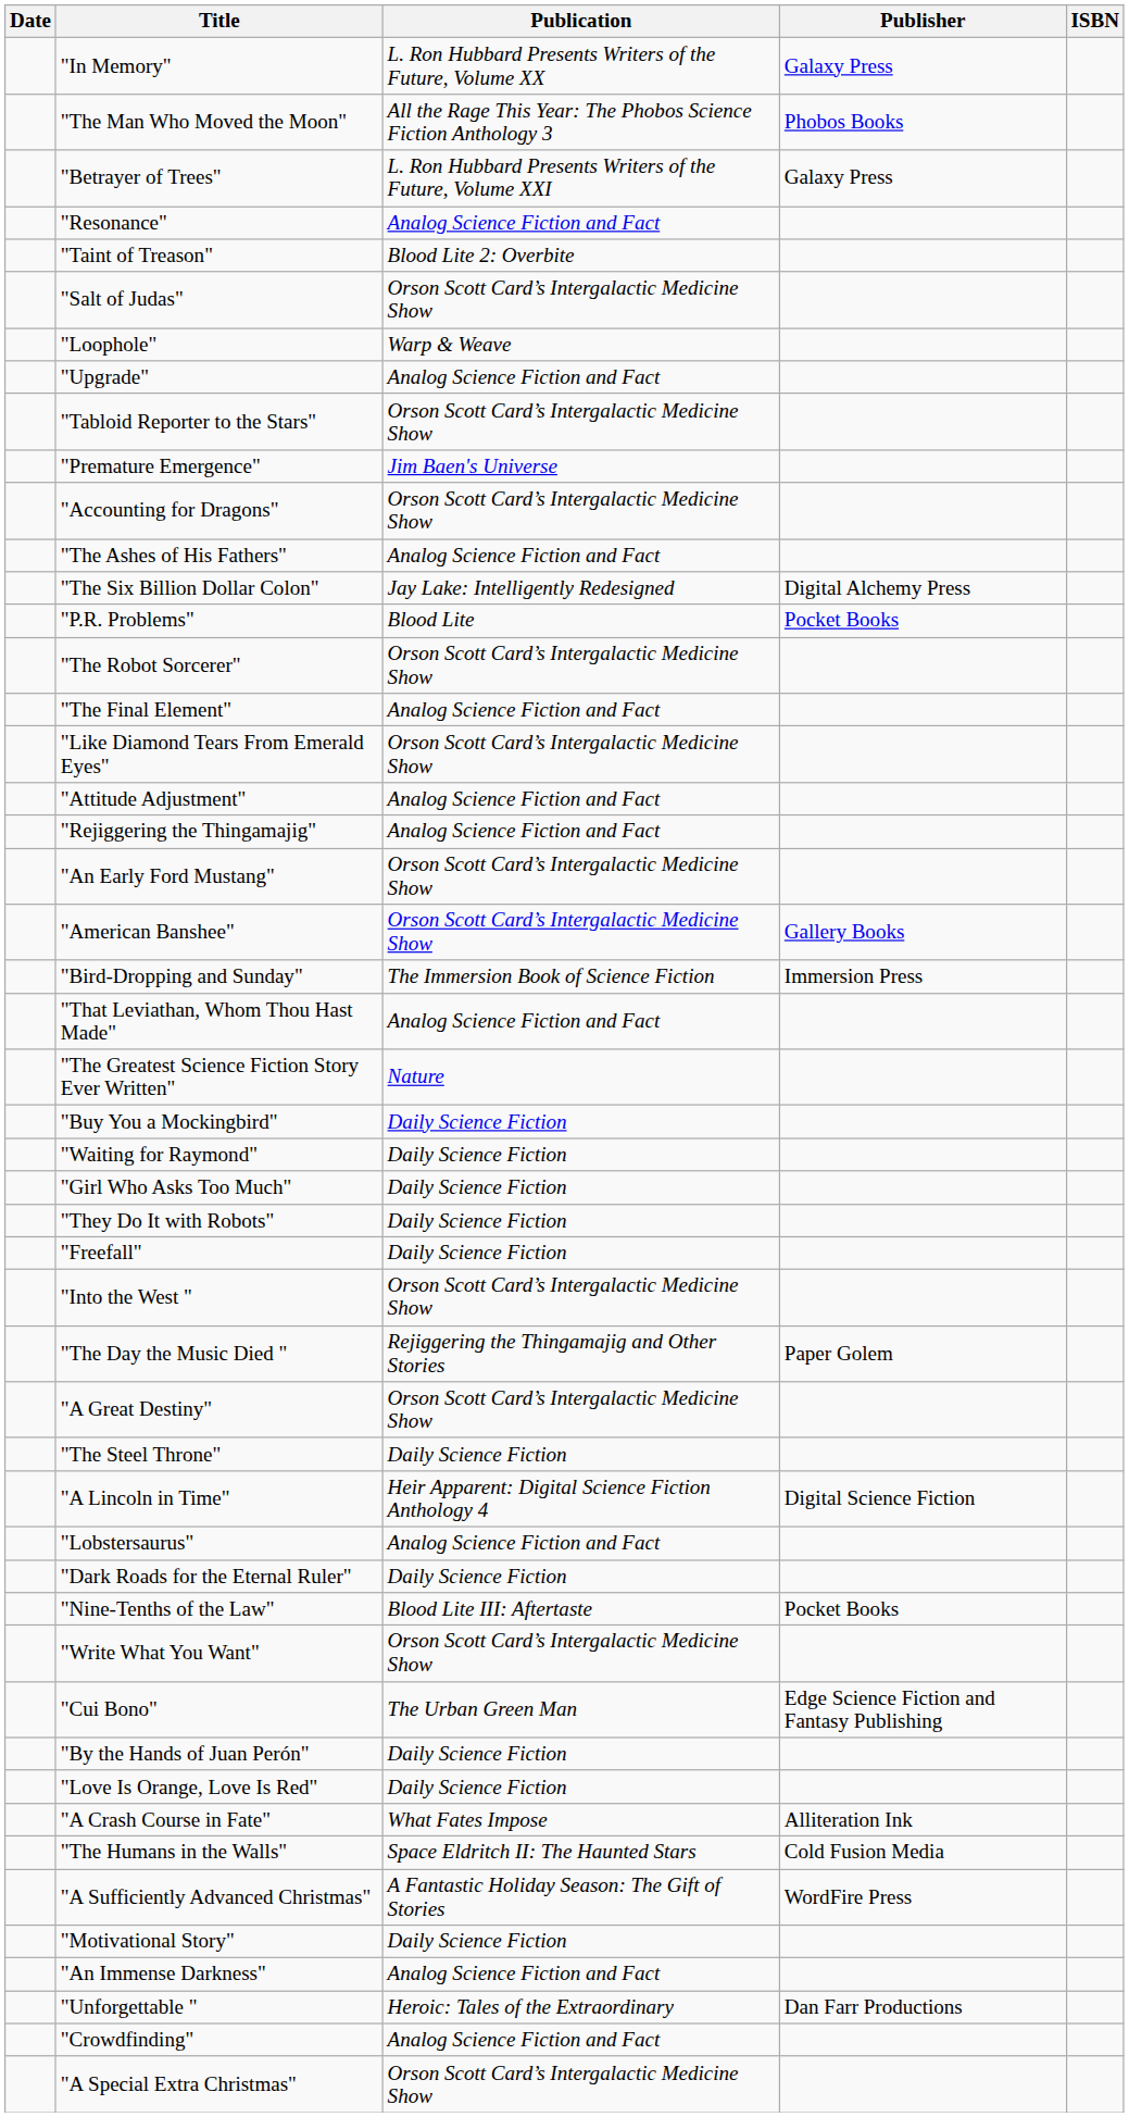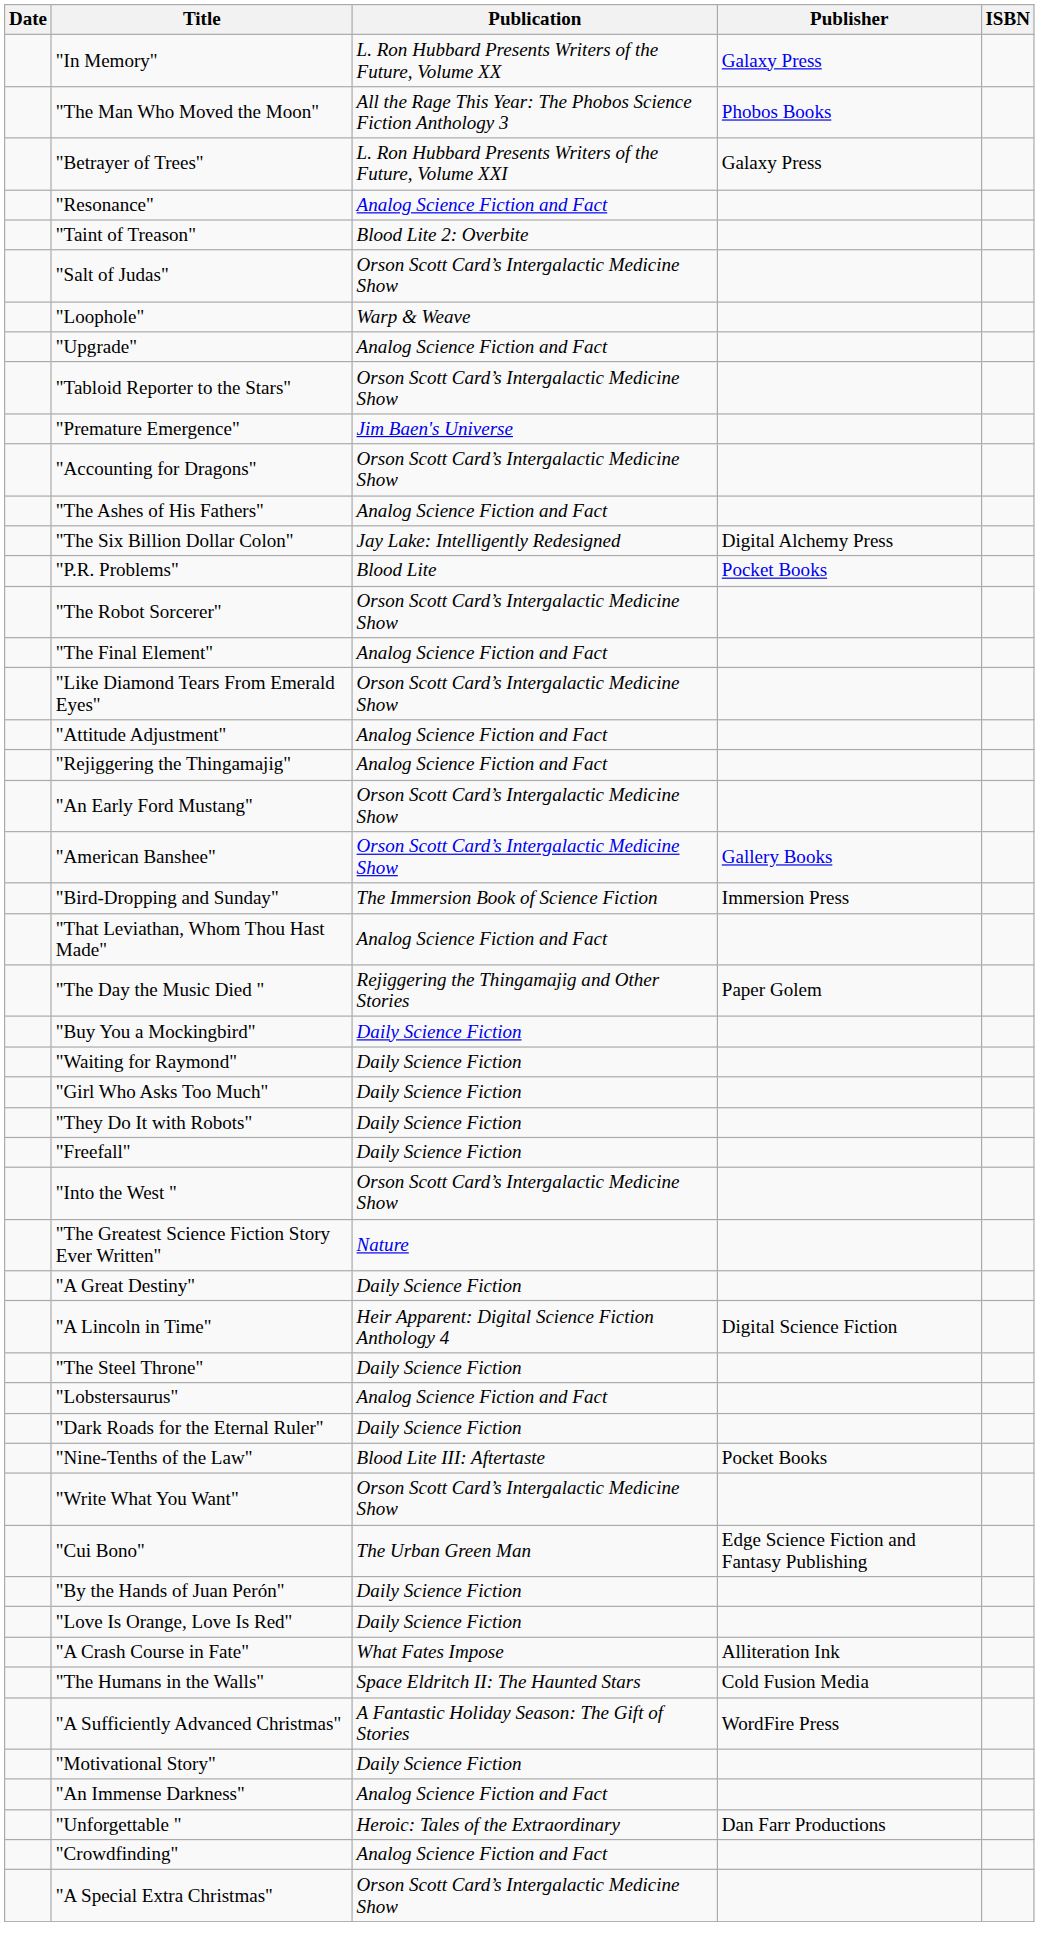 <table class="wikitable sortable" id="stripe" style="width: 98%;">
 <tr>
 <th>Date</th>
 <th>Title</th>
 <th>Publication</th>
 <th>Publisher</th>
 <th>ISBN<br></th>
 </tr>
 <tr>
 <td></td>
 <td>"In Memory"</td>
 <td><em>L. Ron Hubbard Presents Writers of the Future, Volume XX</em></td>
 <td><a href='#'>Galaxy Press</a></td>
 <td></td>
 </tr>
 <tr>
 <td></td>
 <td>"The Man Who Moved the Moon"</td>
 <td><em>All the Rage This Year: The Phobos Science Fiction Anthology 3</em></td>
 <td><a href='#'>Phobos Books</a></td>
 <td></td>
 </tr>
 <tr>
 <td></td>
 <td>"Betrayer of Trees"</td>
 <td><em>L. Ron Hubbard Presents Writers of the Future, Volume XXI</em></td>
 <td>Galaxy Press</td>
 <td></td>
 </tr>
 <tr>
 <td></td>
 <td>"Resonance"</td>
 <td><em><a href='#'>Analog Science Fiction and Fact</a></em></td>
 <td> </td>
 <td> </td>
 </tr>
 <tr>
 <td></td>
 <td>"Taint of Treason"</td>
 <td><em>Blood Lite 2: Overbite</em></td>
 <td> </td>
 <td> </td>
 </tr>
 <tr>
 <td></td>
 <td>"Salt of Judas"</td>
 <td><em>Orson Scott Card’s Intergalactic Medicine Show</em></td>
 <td> </td>
 <td> </td>
 </tr>
 <tr>
 <td></td>
 <td>"Loophole"</td>
 <td><em>Warp & Weave</em></td>
 <td> </td>
 <td> </td>
 </tr>
 <tr>
 <td></td>
 <td>"Upgrade"</td>
 <td><em>Analog Science Fiction and Fact</em></td>
 <td> </td>
 <td> </td>
 </tr>
 <tr>
 <td></td>
 <td>"Tabloid Reporter to the Stars"</td>
 <td><em>Orson Scott Card’s Intergalactic Medicine Show</em></td>
 <td> </td>
 <td> </td>
 </tr>
 <tr>
 <td></td>
 <td>"Premature Emergence"</td>
 <td><em><a href='#'>Jim Baen's Universe</a></em></td>
 <td> </td>
 <td> </td>
 </tr>
 <tr>
 <td></td>
 <td>"Accounting for Dragons"</td>
 <td><em>Orson Scott Card’s Intergalactic Medicine Show</em></td>
 <td> </td>
 <td> </td>
 </tr>
 <tr>
 <td></td>
 <td>"The Ashes of His Fathers"</td>
 <td><em>Analog Science Fiction and Fact</em></td>
 <td> </td>
 <td> </td>
 </tr>
 <tr>
 <td></td>
 <td>"The Six Billion Dollar Colon"</td>
 <td><em>Jay Lake: Intelligently Redesigned</em></td>
 <td>Digital Alchemy Press</td>
 <td> </td>
 </tr>
 <tr>
 <td></td>
 <td>"P.R. Problems"</td>
 <td><em>Blood Lite</em></td>
 <td><a href='#'>Pocket Books</a></td>
 <td></td>
 </tr>
 <tr>
 <td></td>
 <td>"The Robot Sorcerer"</td>
 <td><em>Orson Scott Card’s Intergalactic Medicine Show</em></td>
 <td> </td>
 <td> </td>
 </tr>
 <tr>
 <td></td>
 <td>"The Final Element"</td>
 <td><em>Analog Science Fiction and Fact</em></td>
 <td> </td>
 <td> </td>
 </tr>
 <tr>
 <td></td>
 <td>"Like Diamond Tears From Emerald Eyes"</td>
 <td><em>Orson Scott Card’s Intergalactic Medicine Show</em></td>
 <td> </td>
 <td> </td>
 </tr>
 <tr>
 <td></td>
 <td>"Attitude Adjustment"</td>
 <td><em>Analog Science Fiction and Fact</em></td>
 <td> </td>
 <td> </td>
 </tr>
 <tr>
 <td></td>
 <td>"Rejiggering the Thingamajig"</td>
 <td><em>Analog Science Fiction and Fact</em></td>
 <td> </td>
 <td> </td>
 </tr>
 <tr>
 <td></td>
 <td>"An Early Ford Mustang"</td>
 <td><em>Orson Scott Card’s Intergalactic Medicine Show</em></td>
 <td> </td>
 <td> </td>
 </tr>
 <tr>
 <td></td>
 <td>"American Banshee"</td>
 <td><em><a href='#'>Orson Scott Card’s Intergalactic Medicine Show</a></em></td>
 <td><a href='#'>Gallery Books</a></td>
 <td></td>
 </tr>
 <tr>
 <td></td>
 <td>"Bird-Dropping and Sunday"</td>
 <td><em>The Immersion Book of Science Fiction</em></td>
 <td>Immersion Press</td>
 <td></td>
 </tr>
 <tr>
 <td></td>
 <td>"That Leviathan, Whom Thou Hast Made"</td>
 <td><em>Analog Science Fiction and Fact</em></td>
 <td> </td>
 <td> </td>
 </tr>
 <tr>
 <td></td>
-<td>"The Greatest Science Fiction Story Ever Written"</td>
-<td><em><a href='#'>Nature</a></em></td>
-<td> </td>
-<td> </td>
+<td>"The Day the Music Died "</td>
+<td><em>Rejiggering the Thingamajig and Other Stories</em></td>
+<td>Paper Golem</td>
+<td></td>
 </tr>
 <tr>
 <td></td>
 <td>"Buy You a Mockingbird"</td>
 <td><em><a href='#'>Daily Science Fiction</a></em></td>
 <td> </td>
 <td> </td>
 </tr>
 <tr>
 <td></td>
 <td>"Waiting for Raymond"</td>
 <td><em>Daily Science Fiction</em></td>
 <td> </td>
 <td> </td>
 </tr>
 <tr>
 <td></td>
 <td>"Girl Who Asks Too Much"</td>
 <td><em>Daily Science Fiction</em></td>
 <td> </td>
 <td> </td>
 </tr>
 <tr>
 <td></td>
 <td>"They Do It with Robots"</td>
 <td><em>Daily Science Fiction</em></td>
 <td> </td>
 <td> </td>
 </tr>
 <tr>
 <td></td>
 <td>"Freefall"</td>
 <td><em>Daily Science Fiction</em></td>
 <td> </td>
 <td> </td>
 </tr>
 <tr>
 <td></td>
 <td>"Into the West "</td>
 <td><em>Orson Scott Card’s Intergalactic Medicine Show</em></td>
 <td> </td>
 <td> </td>
 </tr>
 <tr>
 <td></td>
-<td>"The Day the Music Died "</td>
-<td><em>Rejiggering the Thingamajig and Other Stories</em></td>
-<td>Paper Golem</td>
-<td></td>
-</tr>
-<tr>
-<td></td>
-<td>"A Great Destiny"</td>
-<td><em>Orson Scott Card’s Intergalactic Medicine Show</em></td>
+<td>"The Greatest Science Fiction Story Ever Written"</td>
+<td><em><a href='#'>Nature</a></em></td>
 <td> </td>
 <td> </td>
 </tr>
 <tr>
 <td></td>
-<td>"The Steel Throne"</td>
+<td>"A Great Destiny"</td>
 <td><em>Daily Science Fiction</em></td>
 <td> </td>
 <td> </td>
 </tr>
 <tr>
 <td></td>
 <td>"A Lincoln in Time"</td>
 <td><em>Heir Apparent: Digital Science Fiction Anthology 4</em></td>
 <td>Digital Science Fiction</td>
+<td> </td>
+</tr>
+<tr>
+<td></td>
+<td>"The Steel Throne"</td>
+<td><em>Daily Science Fiction</em></td>
+<td> </td>
 <td> </td>
 </tr>
 <tr>
 <td></td>
 <td>"Lobstersaurus"</td>
 <td><em>Analog Science Fiction and Fact</em></td>
 <td> </td>
 <td> </td>
 </tr>
 <tr>
 <td></td>
 <td>"Dark Roads for the Eternal Ruler"</td>
 <td><em>Daily Science Fiction</em></td>
 <td> </td>
 <td> </td>
 </tr>
 <tr>
 <td></td>
 <td>"Nine-Tenths of the Law"</td>
 <td><em>Blood Lite III: Aftertaste</em></td>
 <td>Pocket Books</td>
 <td></td>
 </tr>
 <tr>
 <td></td>
 <td>"Write What You Want"</td>
 <td><em>Orson Scott Card’s Intergalactic Medicine Show</em></td>
 <td> </td>
 <td> </td>
 </tr>
 <tr>
 <td></td>
 <td>"Cui Bono"</td>
 <td><em>The Urban Green Man</em></td>
 <td>Edge Science Fiction and Fantasy Publishing</td>
 <td></td>
 </tr>
 <tr>
 <td></td>
 <td>"By the Hands of Juan Perón"</td>
 <td><em>Daily Science Fiction</em></td>
 <td> </td>
 <td> </td>
 </tr>
 <tr>
 <td></td>
 <td>"Love Is Orange, Love Is Red"</td>
 <td><em>Daily Science Fiction</em></td>
 <td> </td>
 <td> </td>
 </tr>
 <tr>
 <td></td>
 <td>"A Crash Course in Fate"</td>
 <td><em>What Fates Impose</em></td>
 <td>Alliteration Ink</td>
 <td></td>
 </tr>
 <tr>
 <td></td>
 <td>"The Humans in the Walls"</td>
 <td><em>Space Eldritch II: The Haunted Stars</em></td>
 <td>Cold Fusion Media</td>
 <td></td>
 </tr>
 <tr>
 <td></td>
 <td>"A Sufficiently Advanced Christmas"</td>
 <td><em>A Fantastic Holiday Season: The Gift of Stories</em></td>
 <td>WordFire Press</td>
 <td></td>
 </tr>
 <tr>
 <td></td>
 <td>"Motivational Story"</td>
 <td><em>Daily Science Fiction</em></td>
 <td> </td>
 <td> </td>
 </tr>
 <tr>
 <td></td>
 <td>"An Immense Darkness"</td>
 <td><em>Analog Science Fiction and Fact</em></td>
 <td> </td>
 <td> </td>
 </tr>
 <tr>
 <td></td>
 <td>"Unforgettable "</td>
 <td><em>Heroic: Tales of the Extraordinary</em></td>
 <td>Dan Farr Productions</td>
 <td></td>
 </tr>
 <tr>
 <td></td>
 <td>"Crowdfinding"</td>
 <td><em>Analog Science Fiction and Fact</em></td>
 <td> </td>
 <td> </td>
 </tr>
 <tr>
 <td></td>
 <td>"A Special Extra Christmas"</td>
 <td><em>Orson Scott Card’s Intergalactic Medicine Show</em></td>
 <td> </td>
 <td> </td>
 </tr>
 </table>
